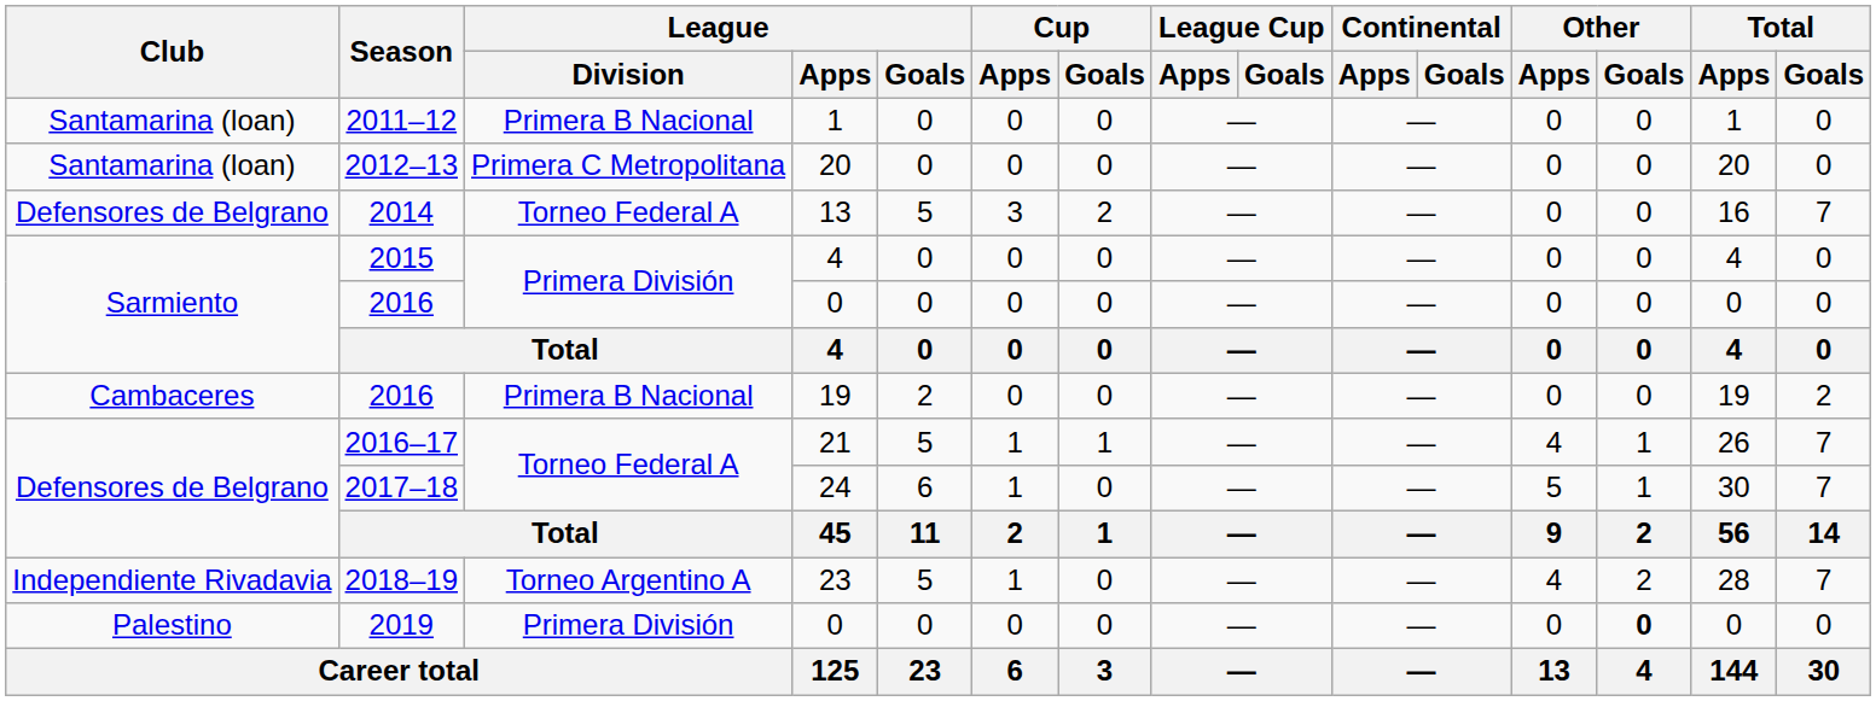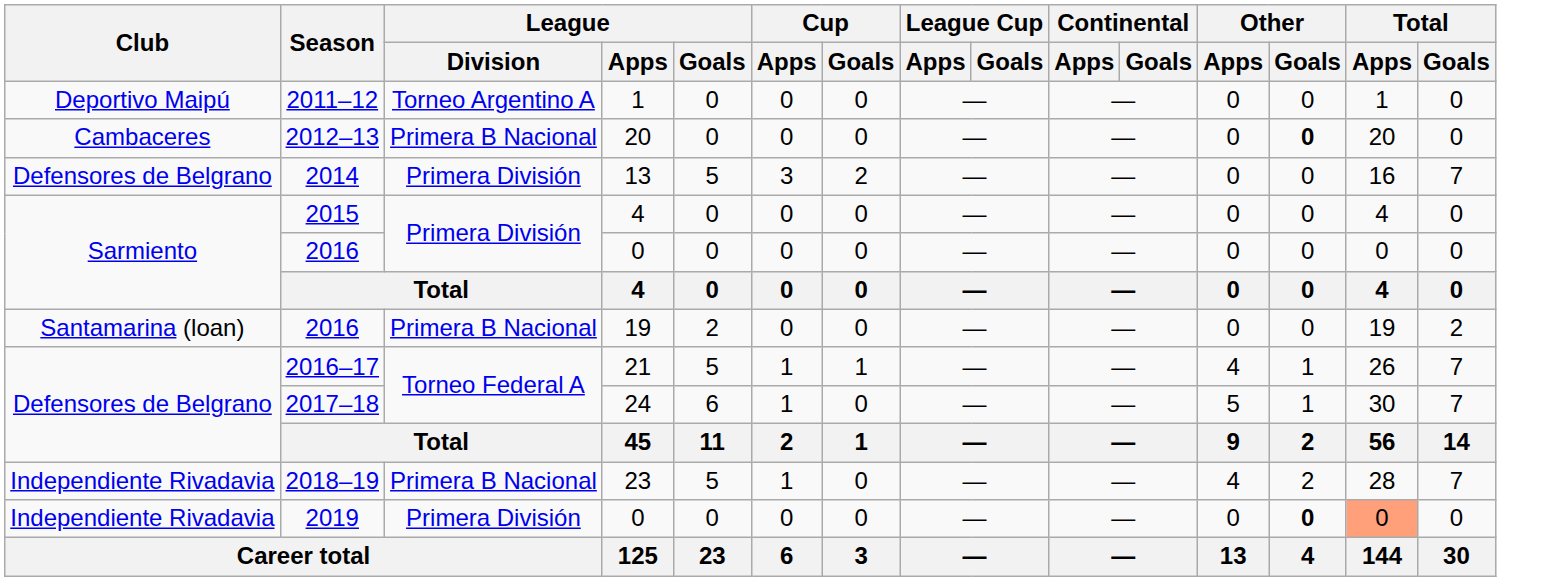 <table class="wikitable" style="text-align:center">
 <tr>
 <th rowspan="2">Club</th>
 <th rowspan="2">Season</th>
 <th colspan="3">League</th>
 <th colspan="2">Cup</th>
 <th colspan="2">League Cup</th>
 <th colspan="2">Continental</th>
 <th colspan="2">Other</th>
 <th colspan="2">Total</th>
 </tr>
 <tr>
 <th>Division</th>
 <th>Apps</th>
 <th>Goals</th>
 <th>Apps</th>
 <th>Goals</th>
 <th>Apps</th>
 <th>Goals</th>
 <th>Apps</th>
 <th>Goals</th>
 <th>Apps</th>
 <th>Goals</th>
 <th>Apps</th>
 <th>Goals</th>
 </tr>
 <tr>
-<td rowspan="1"><a href='#'>Santamarina</a> (loan)</td>
+<td rowspan="1"><a href='#'>Deportivo Maipú</a></td>
 <td><a href='#'>2011–12</a> </td>
-<td rowspan="1"><a href='#'>Primera B Nacional</a></td>
+<td rowspan="1"><a href='#'>Torneo Argentino A</a></td>
 <td>1</td>
 <td>0</td>
 <td>0</td>
 <td>0</td>
 <td colspan="2">—</td>
 <td colspan="2">—</td>
 <td>0</td>
 <td>0</td>
 <td>1</td>
 <td>0</td>
 </tr>
 <tr>
-<td rowspan="1"><a href='#'>Santamarina</a> (loan)</td>
+<td rowspan="1"><a href='#'>Cambaceres</a></td>
 <td><a href='#'>2012–13</a></td>
-<td rowspan="1"><a href='#'>Primera C Metropolitana</a></td>
+<td rowspan="1"><a href='#'>Primera B Nacional</a></td>
 <td>20</td>
 <td>0</td>
 <td>0</td>
 <td>0</td>
 <td colspan="2">—</td>
 <td colspan="2">—</td>
 <td>0</td>
-<td>0</td>
+<td><strong>0</strong></td>
 <td>20</td>
 <td>0</td>
 </tr>
 <tr>
 <td rowspan="1"><a href='#'>Defensores de Belgrano</a></td>
 <td><a href='#'>2014</a></td>
-<td rowspan="1"><a href='#'>Torneo Federal A</a></td>
+<td rowspan="1"><a href='#'>Primera División</a></td>
 <td>13</td>
 <td>5</td>
 <td>3</td>
 <td>2</td>
 <td colspan="2">—</td>
 <td colspan="2">—</td>
 <td>0</td>
 <td>0</td>
 <td>16</td>
 <td>7</td>
 </tr>
 <tr>
 <td rowspan="3"><a href='#'>Sarmiento</a></td>
 <td><a href='#'>2015</a></td>
 <td rowspan="2"><a href='#'>Primera División</a></td>
 <td>4</td>
 <td>0</td>
 <td>0</td>
 <td>0</td>
 <td colspan="2">—</td>
 <td colspan="2">—</td>
 <td>0</td>
 <td>0</td>
 <td>4</td>
 <td>0</td>
 </tr>
 <tr>
 <td><a href='#'>2016</a></td>
 <td>0</td>
 <td>0</td>
 <td>0</td>
 <td>0</td>
 <td colspan="2">—</td>
 <td colspan="2">—</td>
 <td>0</td>
 <td>0</td>
 <td>0</td>
 <td>0</td>
 </tr>
 <tr>
 <th colspan="2">Total</th>
 <th>4</th>
 <th>0</th>
 <th>0</th>
 <th>0</th>
 <th colspan="2">—</th>
 <th colspan="2">—</th>
 <th>0</th>
 <th>0</th>
 <th>4</th>
 <th>0</th>
 </tr>
 <tr>
-<td rowspan="1"><a href='#'>Cambaceres</a></td>
+<td rowspan="1"><a href='#'>Santamarina</a> (loan)</td>
 <td><a href='#'>2016</a></td>
 <td rowspan="1"><a href='#'>Primera B Nacional</a></td>
 <td>19</td>
 <td>2</td>
 <td>0</td>
 <td>0</td>
 <td colspan="2">—</td>
 <td colspan="2">—</td>
 <td>0</td>
 <td>0</td>
 <td>19</td>
 <td>2</td>
 </tr>
 <tr>
 <td rowspan="3"><a href='#'>Defensores de Belgrano</a></td>
 <td><a href='#'>2016–17</a></td>
 <td rowspan="2"><a href='#'>Torneo Federal A</a></td>
 <td>21</td>
 <td>5</td>
 <td>1</td>
 <td>1</td>
 <td colspan="2">—</td>
 <td colspan="2">—</td>
 <td>4</td>
 <td>1</td>
 <td>26</td>
 <td>7</td>
 </tr>
 <tr>
 <td><a href='#'>2017–18</a></td>
 <td>24</td>
 <td>6</td>
 <td>1</td>
 <td>0</td>
 <td colspan="2">—</td>
 <td colspan="2">—</td>
 <td>5</td>
 <td>1</td>
 <td>30</td>
 <td>7</td>
 </tr>
 <tr>
 <th colspan="2">Total</th>
 <th>45</th>
 <th>11</th>
 <th>2</th>
 <th>1</th>
 <th colspan="2">—</th>
 <th colspan="2">—</th>
 <th>9</th>
 <th>2</th>
 <th>56</th>
 <th>14</th>
 </tr>
 <tr>
 <td rowspan="1"><a href='#'>Independiente Rivadavia</a></td>
 <td><a href='#'>2018–19</a></td>
-<td rowspan="1"><a href='#'>Torneo Argentino A</a></td>
+<td rowspan="1"><a href='#'>Primera B Nacional</a></td>
 <td>23</td>
 <td>5</td>
 <td>1</td>
 <td>0</td>
 <td colspan="2">—</td>
 <td colspan="2">—</td>
 <td>4</td>
 <td>2</td>
 <td>28</td>
 <td>7</td>
 </tr>
 <tr>
-<td rowspan="1"><a href='#'>Palestino</a></td>
+<td rowspan="1"><a href='#'>Independiente Rivadavia</a></td>
 <td><a href='#'>2019</a></td>
 <td rowspan="1"><a href='#'>Primera División</a></td>
 <td>0</td>
 <td>0</td>
 <td>0</td>
 <td>0</td>
 <td colspan="2">—</td>
 <td colspan="2">—</td>
 <td>0</td>
 <td><strong>0</strong></td>
-<td>0</td>
+<td style="background: lightsalmon;">0</td>
 <td>0</td>
 </tr>
 <tr>
 <th colspan="3">Career total</th>
 <th>125</th>
 <th>23</th>
 <th>6</th>
 <th>3</th>
 <th colspan="2">—</th>
 <th colspan="2">—</th>
 <th>13</th>
 <th>4</th>
 <th>144</th>
 <th>30</th>
 </tr>
 </table>
